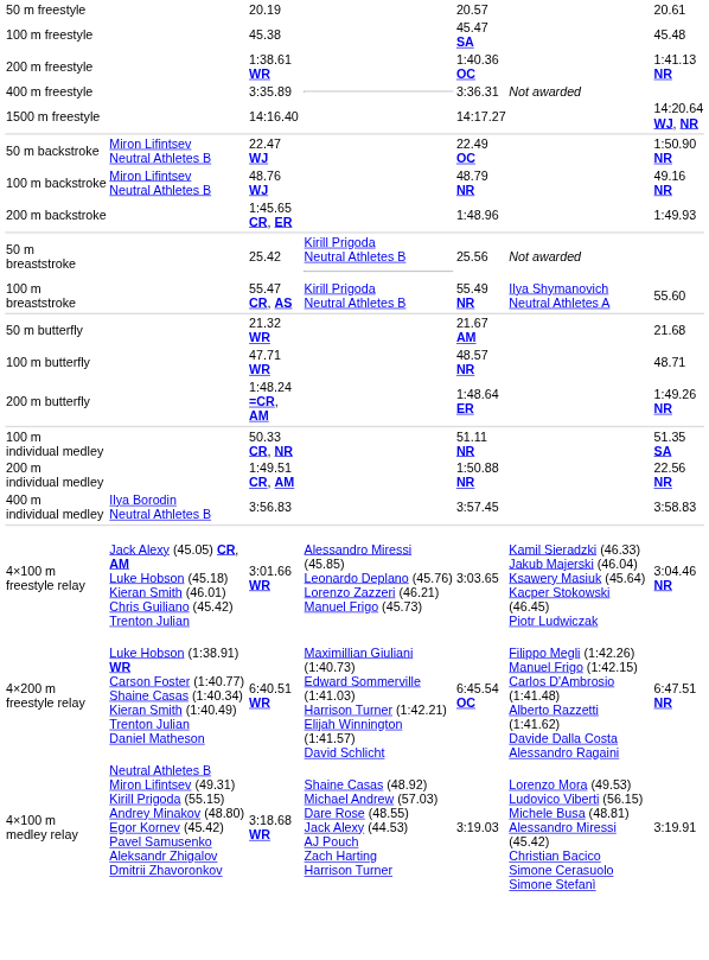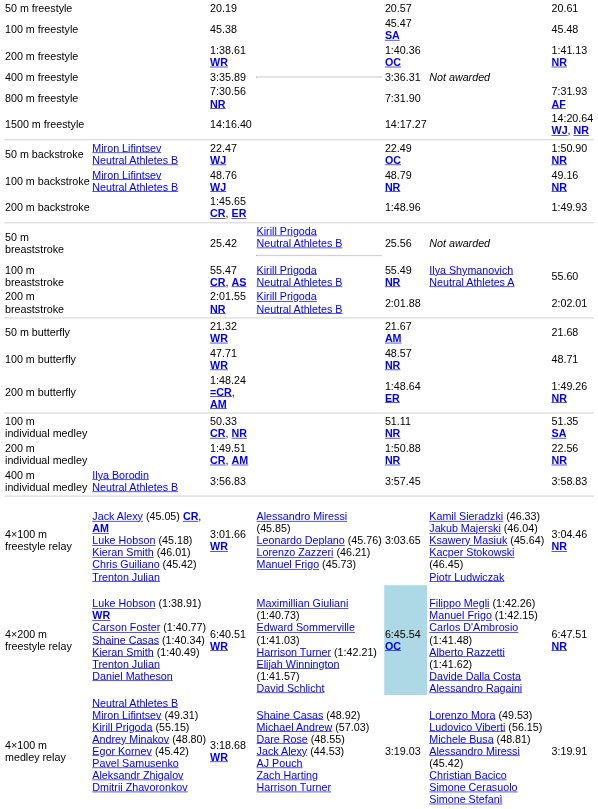 <table>
 <tr>
 <td>50 m freestyle<br></td>
 <td></td>
 <td>20.19</td>
 <td></td>
 <td>20.57</td>
 <td></td>
 <td>20.61</td>
 </tr>
 <tr>
 <td>100 m freestyle<br></td>
 <td></td>
 <td>45.38</td>
 <td></td>
 <td>45.47<br><strong><a href='#'>SA</a></strong></td>
 <td></td>
 <td>45.48</td>
 </tr>
 <tr>
 <td>200 m freestyle<br></td>
 <td></td>
 <td>1:38.61<br><strong><a href='#'>WR</a></strong></td>
 <td></td>
 <td>1:40.36<br><strong><a href='#'>OC</a></strong></td>
 <td></td>
 <td>1:41.13<br><strong><a href='#'>NR</a></strong></td>
 </tr>
 <tr>
 <td>400 m freestyle<br></td>
 <td></td>
 <td>3:35.89</td>
 <td><hr></td>
 <td>3:36.31</td>
 <td><em>Not awarded</em></td>
+</tr>
+<tr>
+<td>800 m freestyle<br></td>
+<td></td>
+<td>7:30.56<br><strong><a href='#'>NR</a></strong></td>
+<td></td>
+<td>7:31.90</td>
+<td></td>
+<td>7:31.93<br><strong><a href='#'>AF</a></strong></td>
 </tr>
 <tr>
 <td>1500 m freestyle<br></td>
 <td></td>
 <td>14:16.40</td>
 <td></td>
 <td>14:17.27</td>
 <td></td>
 <td>14:20.64<br><strong><a href='#'>WJ</a></strong>, <strong><a href='#'>NR</a></strong></td>
 </tr>
 <tr bgcolor=#DDDDDD>
 <td colspan=7></td>
 </tr>
 <tr>
 <td>50 m backstroke<br></td>
 <td><a href='#'>Miron Lifintsev</a><br> <a href='#'>Neutral Athletes B</a></td>
 <td>22.47<br><strong><a href='#'>WJ</a></strong></td>
 <td></td>
 <td>22.49<br><strong><a href='#'>OC</a></strong></td>
 <td></td>
 <td>1:50.90<br><strong><a href='#'>NR</a></strong></td>
 </tr>
 <tr>
 <td>100 m backstroke<br></td>
 <td><a href='#'>Miron Lifintsev</a><br> <a href='#'>Neutral Athletes B</a></td>
 <td>48.76<br><strong><a href='#'>WJ</a></strong></td>
 <td></td>
 <td>48.79<br><strong><a href='#'>NR</a></strong></td>
 <td></td>
 <td>49.16<br><strong><a href='#'>NR</a></strong></td>
 </tr>
 <tr>
 <td>200 m backstroke<br></td>
 <td></td>
 <td>1:45.65<br><strong><a href='#'>CR</a></strong>, <strong><a href='#'>ER</a></strong></td>
 <td></td>
 <td>1:48.96</td>
 <td></td>
 <td>1:49.93</td>
 </tr>
 <tr bgcolor=#DDDDDD>
 <td colspan=7></td>
 </tr>
 <tr>
 <td>50 m breaststroke<br></td>
 <td></td>
 <td>25.42</td>
 <td><a href='#'>Kirill Prigoda</a><br> <a href='#'>Neutral Athletes B</a><hr></td>
 <td>25.56</td>
 <td><em>Not awarded</em></td>
 </tr>
 <tr>
 <td>100 m breaststroke<br></td>
 <td></td>
 <td>55.47<br><strong><a href='#'>CR</a></strong>, <strong><a href='#'>AS</a></strong></td>
 <td><a href='#'>Kirill Prigoda</a><br> <a href='#'>Neutral Athletes B</a></td>
 <td>55.49<br><strong><a href='#'>NR</a></strong></td>
 <td><a href='#'>Ilya Shymanovich</a><br> <a href='#'>Neutral Athletes A</a></td>
 <td>55.60</td>
+</tr>
+<tr>
+<td>200 m breaststroke<br></td>
+<td></td>
+<td>2:01.55<br><strong><a href='#'>NR</a></strong></td>
+<td><a href='#'>Kirill Prigoda</a><br> <a href='#'>Neutral Athletes B</a></td>
+<td>2:01.88</td>
+<td></td>
+<td>2:02.01</td>
 </tr>
 <tr bgcolor=#DDDDDD>
 <td colspan=7></td>
 </tr>
 <tr>
 <td>50 m butterfly<br></td>
 <td></td>
 <td>21.32<br><strong><a href='#'>WR</a></strong></td>
 <td></td>
 <td>21.67<br><strong><a href='#'>AM</a></strong></td>
 <td></td>
 <td>21.68</td>
 </tr>
 <tr>
 <td>100 m butterfly<br></td>
 <td></td>
 <td>47.71<br><strong><a href='#'>WR</a></strong></td>
 <td></td>
 <td>48.57<br><strong><a href='#'>NR</a></strong></td>
 <td></td>
 <td>48.71</td>
 </tr>
 <tr>
 <td>200 m butterfly<br></td>
 <td></td>
 <td>1:48.24<br><strong><a href='#'>=CR</a></strong>, <strong><a href='#'>AM</a></strong></td>
 <td></td>
 <td>1:48.64<br><strong><a href='#'>ER</a></strong></td>
 <td></td>
 <td>1:49.26<br><strong><a href='#'>NR</a></strong></td>
 </tr>
 <tr bgcolor=#DDDDDD>
 <td colspan=7></td>
 </tr>
 <tr>
 <td>100 m<br>individual medley<br></td>
 <td></td>
 <td>50.33<br><strong><a href='#'>CR</a></strong>, <strong><a href='#'>NR</a></strong></td>
 <td></td>
 <td>51.11<br><strong><a href='#'>NR</a></strong></td>
 <td></td>
 <td>51.35<br><strong><a href='#'>SA</a></strong></td>
 </tr>
 <tr>
 <td>200 m<br>individual medley<br></td>
 <td></td>
 <td>1:49.51<br><strong><a href='#'>CR</a></strong>, <strong><a href='#'>AM</a></strong></td>
 <td></td>
 <td>1:50.88<br><strong><a href='#'>NR</a></strong></td>
 <td></td>
 <td>22.56<br><strong><a href='#'>NR</a></strong></td>
 </tr>
 <tr>
 <td>400 m<br>individual medley<br></td>
 <td><a href='#'>Ilya Borodin</a><br> <a href='#'>Neutral Athletes B</a></td>
 <td>3:56.83</td>
 <td></td>
 <td>3:57.45</td>
 <td></td>
 <td>3:58.83</td>
 </tr>
 <tr bgcolor=#DDDDDD>
 <td colspan=7></td>
 </tr>
 <tr>
 <td>4×100 m<br>freestyle relay<br></td>
 <td valign=top><br><a href='#'>Jack Alexy</a> (45.05) <strong><a href='#'>CR</a></strong>, <strong><a href='#'>AM</a></strong><br><a href='#'>Luke Hobson</a> (45.18)<br><a href='#'>Kieran Smith</a> (46.01)<br><a href='#'>Chris Guiliano</a> (45.42)<br><a href='#'>Trenton Julian</a></td>
 <td>3:01.66<br><strong><a href='#'>WR</a></strong></td>
 <td valign=top><br><a href='#'>Alessandro Miressi</a> (45.85)<br><a href='#'>Leonardo Deplano</a> (45.76)<br><a href='#'>Lorenzo Zazzeri</a> (46.21)<br><a href='#'>Manuel Frigo</a> (45.73)</td>
 <td>3:03.65</td>
 <td valign=top><br><a href='#'>Kamil Sieradzki</a> (46.33)<br><a href='#'>Jakub Majerski</a> (46.04)<br><a href='#'>Ksawery Masiuk</a> (45.64)<br><a href='#'>Kacper Stokowski</a> (46.45)<br><a href='#'>Piotr Ludwiczak</a></td>
 <td>3:04.46<br><strong><a href='#'>NR</a></strong></td>
 </tr>
 <tr>
 <td>4×200 m<br>freestyle relay<br></td>
 <td valign=top><br><a href='#'>Luke Hobson</a> (1:38.91) <strong><a href='#'>WR</a></strong><br><a href='#'>Carson Foster</a> (1:40.77)<br><a href='#'>Shaine Casas</a> (1:40.34)<br><a href='#'>Kieran Smith</a> (1:40.49)<br><a href='#'>Trenton Julian</a><br><a href='#'>Daniel Matheson</a></td>
 <td>6:40.51<br><strong><a href='#'>WR</a></strong></td>
 <td valign=top><br><a href='#'>Maximillian Giuliani</a> (1:40.73)<br><a href='#'>Edward Sommerville</a> (1:41.03)<br><a href='#'>Harrison Turner</a> (1:42.21)<br><a href='#'>Elijah Winnington</a> (1:41.57)<br><a href='#'>David Schlicht</a></td>
-<td>6:45.54<br><strong><a href='#'>OC</a></strong></td>
+<td style="background: lightblue;">6:45.54<br><strong><a href='#'>OC</a></strong></td>
 <td valign=top><br><a href='#'>Filippo Megli</a> (1:42.26)<br><a href='#'>Manuel Frigo</a> (1:42.15)<br><a href='#'>Carlos D'Ambrosio</a> (1:41.48)<br><a href='#'>Alberto Razzetti</a> (1:41.62)<br><a href='#'>Davide Dalla Costa</a><br><a href='#'>Alessandro Ragaini</a></td>
 <td>6:47.51<br><strong><a href='#'>NR</a></strong></td>
 </tr>
 <tr>
 <td>4×100 m<br>medley relay<br></td>
 <td valign=top> <a href='#'>Neutral Athletes B</a><br><a href='#'>Miron Lifintsev</a> (49.31)<br><a href='#'>Kirill Prigoda</a> (55.15)<br><a href='#'>Andrey Minakov</a> (48.80)<br><a href='#'>Egor Kornev</a> (45.42)<br><a href='#'>Pavel Samusenko</a><br><a href='#'>Aleksandr Zhigalov</a><br><a href='#'>Dmitrii Zhavoronkov</a></td>
 <td>3:18.68<br><strong><a href='#'>WR</a></strong></td>
 <td valign=top><br><a href='#'>Shaine Casas</a> (48.92)<br><a href='#'>Michael Andrew</a> (57.03)<br><a href='#'>Dare Rose</a> (48.55)<br><a href='#'>Jack Alexy</a> (44.53)<br><a href='#'>AJ Pouch</a><br><a href='#'>Zach Harting</a><br><a href='#'>Harrison Turner</a></td>
 <td>3:19.03</td>
 <td valign=top><br><a href='#'>Lorenzo Mora</a> (49.53)<br><a href='#'>Ludovico Viberti</a> (56.15)<br><a href='#'>Michele Busa</a> (48.81)<br><a href='#'>Alessandro Miressi</a> (45.42)<br><a href='#'>Christian Bacico</a><br><a href='#'>Simone Cerasuolo</a><br><a href='#'>Simone Stefanì</a></td>
 <td>3:19.91</td>
 </tr>
 </table>
